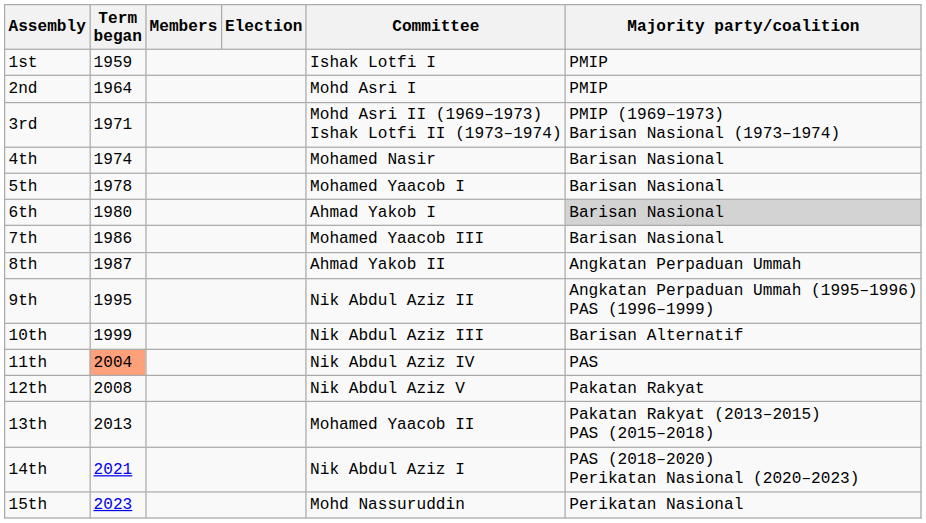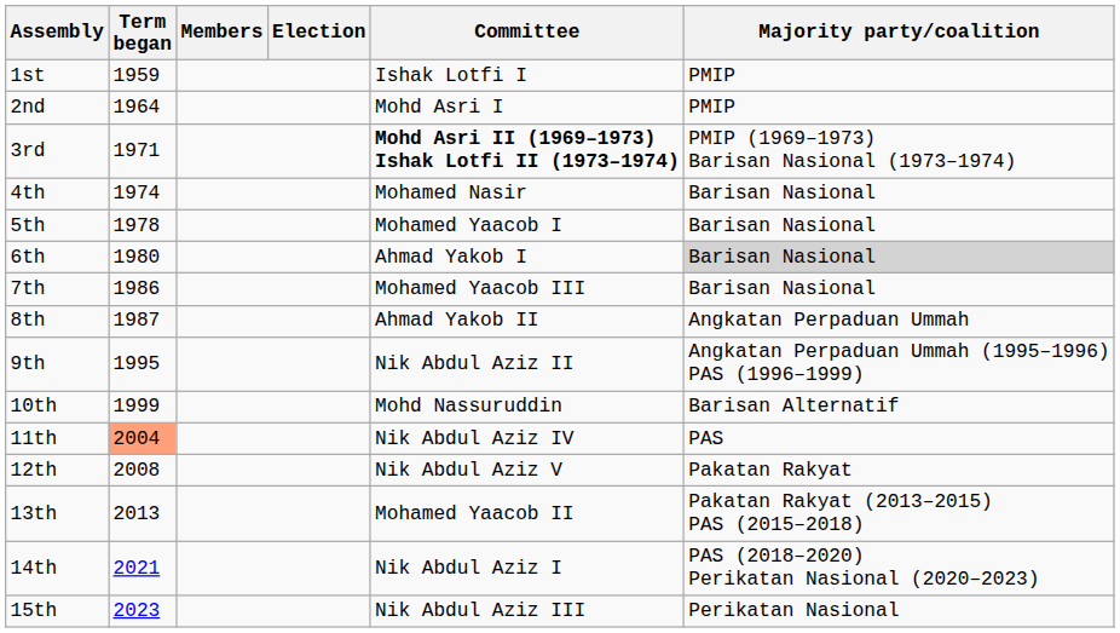 <table class="wikitable">
 <tr>
 <th>Assembly</th>
 <th>Term<br>began</th>
 <th>Members</th>
 <th>Election</th>
 <th>Committee</th>
 <th>Majority party/coalition</th>
 </tr>
 <tr>
 <td>1st</td>
 <td>1959</td>
 <td colspan="2"></td>
 <td>Ishak Lotfi I</td>
 <td>PMIP</td>
 </tr>
 <tr>
 <td>2nd</td>
 <td>1964</td>
 <td colspan="2"></td>
 <td>Mohd Asri I</td>
 <td>PMIP</td>
 </tr>
 <tr>
 <td>3rd</td>
 <td>1971</td>
 <td colspan="2"></td>
-<td>Mohd Asri II (1969–1973)<br>Ishak Lotfi II (1973–1974)</td>
+<td><strong>Mohd Asri II (1969–1973)<br>Ishak Lotfi II (1973–1974)</strong></td>
 <td>PMIP (1969–1973)<br>Barisan Nasional (1973–1974)</td>
 </tr>
 <tr>
 <td>4th</td>
 <td>1974</td>
 <td colspan="2"></td>
 <td>Mohamed Nasir</td>
 <td>Barisan Nasional</td>
 </tr>
 <tr>
 <td>5th</td>
 <td>1978</td>
 <td colspan="2"></td>
 <td>Mohamed Yaacob I</td>
 <td>Barisan Nasional</td>
 </tr>
 <tr>
 <td>6th</td>
 <td>1980</td>
 <td colspan="2"></td>
 <td>Ahmad Yakob I</td>
 <td style="background: lightgrey;">Barisan Nasional</td>
 </tr>
 <tr>
 <td>7th</td>
 <td>1986</td>
 <td colspan="2"></td>
 <td>Mohamed Yaacob III</td>
 <td>Barisan Nasional</td>
 </tr>
 <tr>
 <td>8th</td>
 <td>1987</td>
 <td colspan="2"></td>
 <td>Ahmad Yakob II</td>
 <td>Angkatan Perpaduan Ummah</td>
 </tr>
 <tr>
 <td>9th</td>
 <td>1995</td>
 <td colspan="2"></td>
 <td>Nik Abdul Aziz II</td>
 <td>Angkatan Perpaduan Ummah (1995–1996)<br>PAS (1996–1999)</td>
 </tr>
 <tr>
 <td>10th</td>
 <td>1999</td>
 <td colspan="2"></td>
-<td>Nik Abdul Aziz III</td>
+<td>Mohd Nassuruddin</td>
 <td>Barisan Alternatif</td>
 </tr>
 <tr>
 <td>11th</td>
 <td style="background: lightsalmon;">2004</td>
 <td colspan="2"></td>
 <td>Nik Abdul Aziz IV</td>
 <td>PAS</td>
 </tr>
 <tr>
 <td>12th</td>
 <td>2008</td>
 <td colspan="2"></td>
 <td>Nik Abdul Aziz V</td>
 <td>Pakatan Rakyat</td>
 </tr>
 <tr>
 <td>13th</td>
 <td>2013</td>
 <td colspan="2"></td>
 <td>Mohamed Yaacob II</td>
 <td>Pakatan Rakyat (2013–2015)<br>PAS (2015–2018)</td>
 </tr>
 <tr>
 <td>14th</td>
 <td><a href='#'>2021</a></td>
 <td colspan="2"></td>
 <td>Nik Abdul Aziz I</td>
 <td>PAS (2018–2020)<br>Perikatan Nasional (2020–2023)</td>
 </tr>
 <tr>
 <td>15th</td>
 <td><a href='#'>2023</a></td>
 <td colspan="2"></td>
-<td>Mohd Nassuruddin</td>
+<td>Nik Abdul Aziz III</td>
 <td>Perikatan Nasional</td>
 </tr>
 </table>
